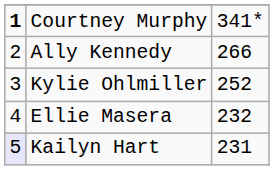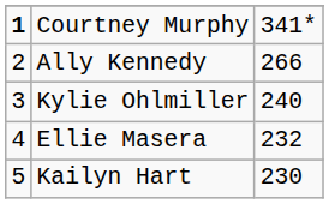 <table class="wikitable">
 <tr>
 </tr>
 <tr>
 <td><strong>1</strong></td>
 <td>Courtney Murphy</td>
 <td>341*</td>
 </tr>
 <tr>
 <td>2</td>
 <td>Ally Kennedy</td>
 <td>266</td>
 </tr>
 <tr>
 <td>3</td>
 <td>Kylie Ohlmiller</td>
-<td>252</td>
+<td>240</td>
 </tr>
 <tr>
 <td>4</td>
 <td>Ellie Masera</td>
 <td>232</td>
 </tr>
 <tr>
-<td style="background: lavender;">5</td>
+<td>5</td>
 <td>Kailyn Hart</td>
-<td>231</td>
+<td>230</td>
 </tr>
 </table>
